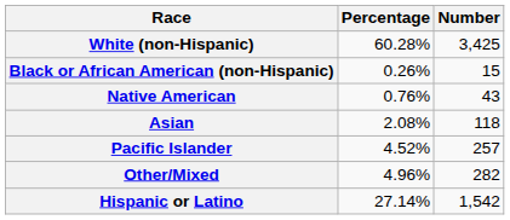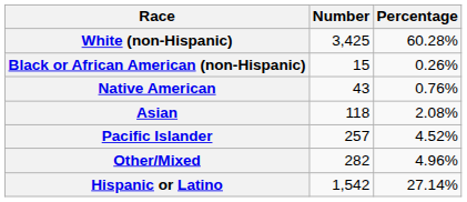 <table class="wikitable" style="text-align:right">
 <tr>
 <th scope="col">Race</th>
+<th scope="col">Number</th>
 <th scope="col">Percentage</th>
-<th scope="col">Number</th>
 </tr>
 <tr>
 <th scope="row"><a href='#'>White</a> (non-Hispanic)</th>
+<td>3,425</td>
 <td>60.28%</td>
-<td>3,425</td>
 </tr>
 <tr>
 <th scope="row"><a href='#'>Black or African American</a> (non-Hispanic)</th>
+<td>15</td>
 <td>0.26%</td>
-<td>15</td>
 </tr>
 <tr>
 <th scope="row"><a href='#'>Native American</a></th>
+<td>43</td>
 <td>0.76%</td>
-<td>43</td>
 </tr>
 <tr>
 <th scope="row"><a href='#'>Asian</a></th>
+<td>118</td>
 <td>2.08%</td>
-<td>118</td>
 </tr>
 <tr>
 <th scope="row"><a href='#'>Pacific Islander</a></th>
+<td>257</td>
 <td>4.52%</td>
-<td>257</td>
 </tr>
 <tr>
 <th scope="row"><a href='#'>Other/Mixed</a></th>
+<td>282</td>
 <td>4.96%</td>
-<td>282</td>
 </tr>
 <tr>
 <th scope="row"><a href='#'>Hispanic</a> or <a href='#'>Latino</a></th>
+<td>1,542</td>
 <td>27.14%</td>
-<td>1,542</td>
 </tr>
 </table>
